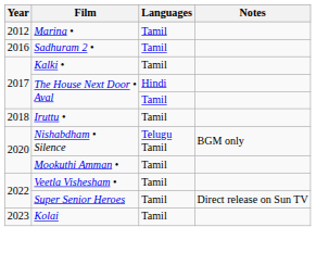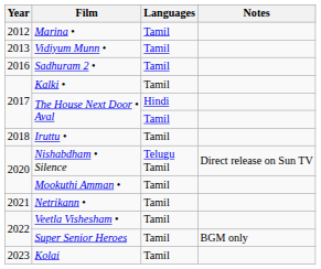 <table class="wikitable">
 <tr style="background:Lightgrey; text-align:center;">
 <th>Year</th>
 <th>Film</th>
 <th>Languages</th>
 <th>Notes</th>
 </tr>
 <tr>
 <td>2012</td>
 <td><em><a href='#'>Marina</a></em> •</td>
+<td><a href='#'>Tamil</a></td>
+<td></td>
+</tr>
+<tr>
+<td>2013</td>
+<td><em><a href='#'>Vidiyum Munn</a></em> •</td>
 <td><a href='#'>Tamil</a></td>
 <td></td>
 </tr>
 <tr>
 <td>2016</td>
 <td><em><a href='#'>Sadhuram 2</a></em> •</td>
 <td><a href='#'>Tamil</a></td>
 <td></td>
 </tr>
 <tr>
 <td rowspan="3">2017</td>
 <td><em><a href='#'>Kalki</a></em> •</td>
 <td>Tamil</td>
 <td></td>
 </tr>
 <tr>
 <td rowspan="2"><em><a href='#'>The House Next Door</a></em> •<br><em><a href='#'>Aval</a></em></td>
 <td><a href='#'>Hindi</a></td>
 <td></td>
 </tr>
 <tr>
 <td><a href='#'>Tamil</a></td>
 <td></td>
 </tr>
 <tr>
 <td>2018</td>
 <td><em><a href='#'>Iruttu</a></em> •</td>
 <td>Tamil</td>
 <td></td>
 </tr>
 <tr>
 <td rowspan="2">2020</td>
 <td><em><a href='#'>Nishabdham</a></em> •<br><em>Silence</em></td>
 <td><a href='#'>Telugu</a><br>Tamil</td>
-<td>BGM only</td>
+<td>Direct release on Sun TV</td>
 </tr>
 <tr>
 <td><em><a href='#'>Mookuthi Amman</a></em> •</td>
+<td>Tamil</td>
+<td></td>
+</tr>
+<tr>
+<td>2021</td>
+<td><em><a href='#'>Netrikann</a></em> •</td>
 <td>Tamil</td>
 <td></td>
 </tr>
 <tr>
 <td rowspan="2">2022</td>
 <td><em><a href='#'>Veetla Vishesham</a></em> •</td>
 <td>Tamil</td>
 <td></td>
 </tr>
 <tr>
 <td><em><a href='#'>Super Senior Heroes</a></em></td>
 <td>Tamil</td>
-<td>Direct release on Sun TV</td>
+<td>BGM only</td>
 </tr>
 <tr>
 <td>2023</td>
 <td><em><a href='#'>Kolai</a></em></td>
 <td>Tamil</td>
 <td></td>
 </tr>
 </table>
